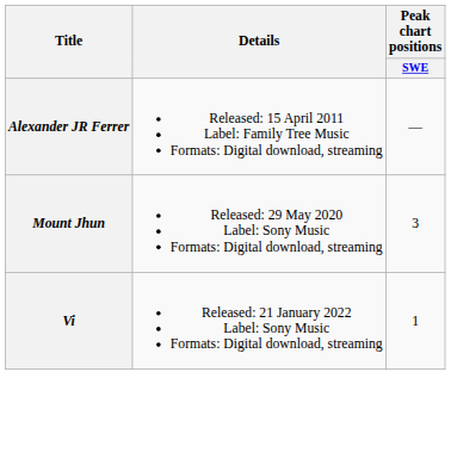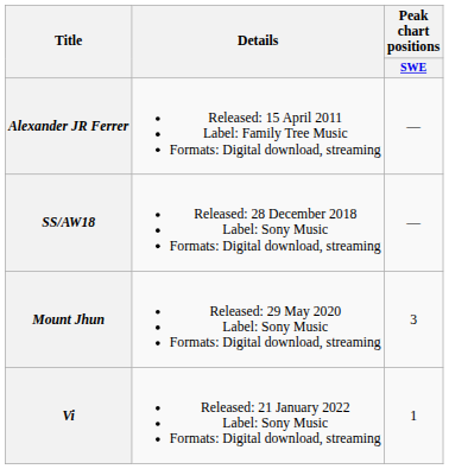 <table class="wikitable plainrowheaders" style="text-align:center;">
 <tr>
 <th scope="col" rowspan="2">Title</th>
 <th scope="col" rowspan="2">Details</th>
 <th scope="col" colspan="1">Peak chart positions</th>
 </tr>
 <tr>
 <th scope="col" style="width:3em;font-size:85%;"><a href='#'>SWE</a><br></th>
 </tr>
 <tr>
 <th scope="row"><em>Alexander JR Ferrer</em></th>
 <td><br><ul><li>Released: 15 April 2011</li><li>Label: Family Tree Music</li><li>Formats: Digital download, streaming</li></ul></td>
 <td>—</td>
 </tr>
 <tr>
+<th scope="row"><em>SS/AW18</em></th>
+<td><br><ul><li>Released: 28 December 2018</li><li>Label: Sony Music</li><li>Formats: Digital download, streaming</li></ul></td>
+<td>—</td>
+</tr>
+<tr>
 <th scope="row"><em>Mount Jhun</em></th>
 <td><br><ul><li>Released: 29 May 2020</li><li>Label: Sony Music</li><li>Formats: Digital download, streaming</li></ul></td>
 <td>3</td>
 </tr>
 <tr>
 <th scope="row"><em>Vi</em></th>
 <td><br><ul><li>Released: 21 January 2022</li><li>Label: Sony Music</li><li>Formats: Digital download, streaming</li></ul></td>
 <td>1<br></td>
 </tr>
 </table>
